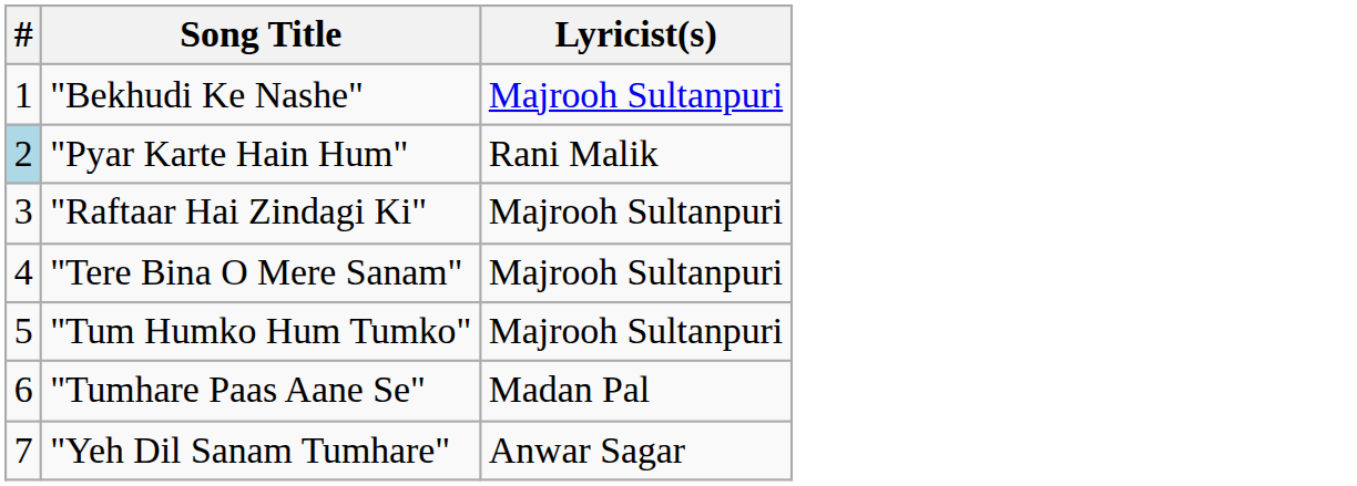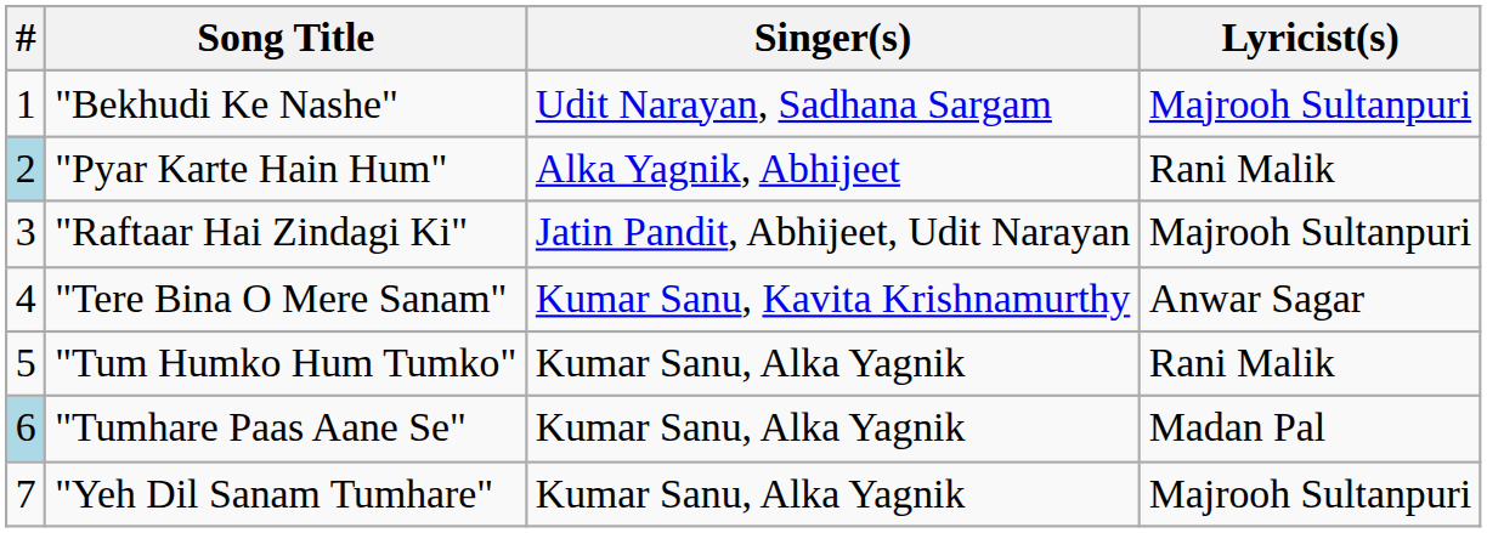 <table class="wikitable">
 <tr>
 <th>#</th>
 <th>Song Title</th>
+<th>Singer(s)</th>
 <th>Lyricist(s)</th>
 </tr>
 <tr>
 <td>1</td>
 <td>"Bekhudi Ke Nashe"</td>
+<td><a href='#'>Udit Narayan</a>, <a href='#'>Sadhana Sargam</a></td>
 <td><a href='#'>Majrooh Sultanpuri</a></td>
 </tr>
 <tr>
 <td style="background: lightblue;">2</td>
 <td>"Pyar Karte Hain Hum"</td>
+<td><a href='#'>Alka Yagnik</a>, <a href='#'>Abhijeet</a></td>
 <td>Rani Malik</td>
 </tr>
 <tr>
 <td>3</td>
 <td>"Raftaar Hai Zindagi Ki"</td>
+<td><a href='#'>Jatin Pandit</a>, Abhijeet, Udit Narayan</td>
 <td>Majrooh Sultanpuri</td>
 </tr>
 <tr>
 <td>4</td>
 <td>"Tere Bina O Mere Sanam"</td>
-<td>Majrooh Sultanpuri</td>
+<td><a href='#'>Kumar Sanu</a>, <a href='#'>Kavita Krishnamurthy</a></td>
+<td>Anwar Sagar</td>
 </tr>
 <tr>
 <td>5</td>
 <td>"Tum Humko Hum Tumko"</td>
-<td>Majrooh Sultanpuri</td>
+<td>Kumar Sanu, Alka Yagnik</td>
+<td>Rani Malik</td>
 </tr>
 <tr>
-<td>6</td>
+<td style="background: lightblue;">6</td>
 <td>"Tumhare Paas Aane Se"</td>
+<td>Kumar Sanu, Alka Yagnik</td>
 <td>Madan Pal</td>
 </tr>
 <tr>
 <td>7</td>
 <td>"Yeh Dil Sanam Tumhare"</td>
-<td>Anwar Sagar</td>
+<td>Kumar Sanu, Alka Yagnik</td>
+<td>Majrooh Sultanpuri</td>
 </tr>
 </table>
